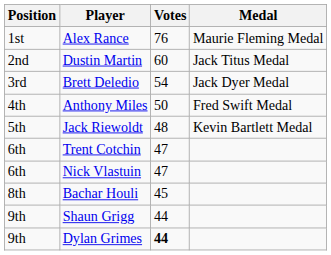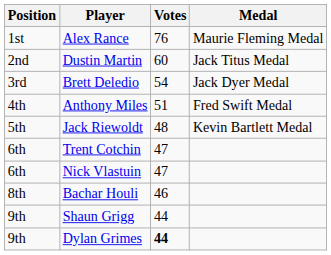 <table class="wikitable">
 <tr>
 <th>Position</th>
 <th>Player</th>
 <th>Votes</th>
 <th>Medal</th>
 </tr>
 <tr>
 <td>1st</td>
 <td><a href='#'>Alex Rance</a></td>
 <td>76</td>
 <td>Maurie Fleming Medal</td>
 </tr>
 <tr>
 <td>2nd</td>
 <td><a href='#'>Dustin Martin</a></td>
 <td>60</td>
 <td>Jack Titus Medal</td>
 </tr>
 <tr>
 <td>3rd</td>
 <td><a href='#'>Brett Deledio</a></td>
 <td>54</td>
 <td>Jack Dyer Medal</td>
 </tr>
 <tr>
 <td>4th</td>
 <td><a href='#'>Anthony Miles</a></td>
-<td>50</td>
+<td>51</td>
 <td>Fred Swift Medal</td>
 </tr>
 <tr>
 <td>5th</td>
 <td><a href='#'>Jack Riewoldt</a></td>
 <td>48</td>
 <td>Kevin Bartlett Medal</td>
 </tr>
 <tr>
 <td>6th</td>
 <td><a href='#'>Trent Cotchin</a></td>
 <td>47</td>
 <td></td>
 </tr>
 <tr>
 <td>6th</td>
 <td><a href='#'>Nick Vlastuin</a></td>
 <td>47</td>
 <td></td>
 </tr>
 <tr>
 <td>8th</td>
 <td><a href='#'>Bachar Houli</a></td>
-<td>45</td>
+<td>46</td>
 <td></td>
 </tr>
 <tr>
 <td>9th</td>
 <td><a href='#'>Shaun Grigg</a></td>
 <td>44</td>
 <td></td>
 </tr>
 <tr>
 <td>9th</td>
 <td><a href='#'>Dylan Grimes</a></td>
 <td><strong>44</strong></td>
 <td></td>
 </tr>
 </table>
